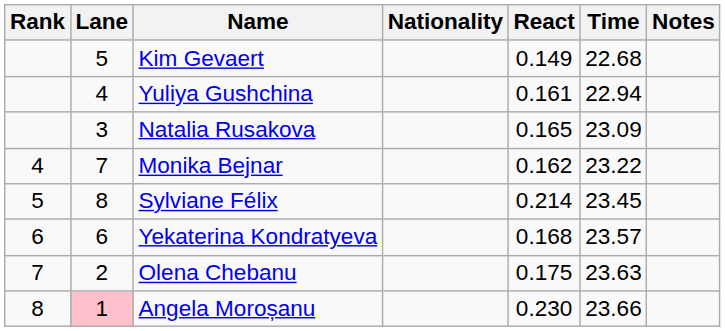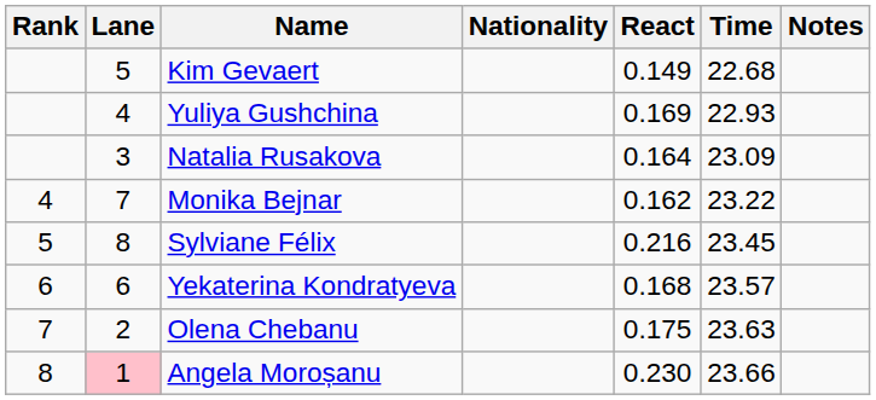 <table class="wikitable sortable" style="text-align:center">
 <tr>
 <th>Rank</th>
 <th>Lane</th>
 <th>Name</th>
 <th>Nationality</th>
 <th>React</th>
 <th>Time</th>
 <th>Notes</th>
 </tr>
 <tr>
 <td></td>
 <td>5</td>
 <td align="left"><a href='#'>Kim Gevaert</a></td>
 <td align=left></td>
 <td>0.149</td>
 <td>22.68</td>
 <td></td>
 </tr>
 <tr>
 <td></td>
 <td>4</td>
 <td align="left"><a href='#'>Yuliya Gushchina</a></td>
 <td align=left></td>
-<td>0.161</td>
-<td>22.94</td>
+<td>0.169</td>
+<td>22.93</td>
 <td></td>
 </tr>
 <tr>
 <td></td>
 <td>3</td>
 <td align="left"><a href='#'>Natalia Rusakova</a></td>
 <td align=left></td>
-<td>0.165</td>
+<td>0.164</td>
 <td>23.09</td>
 <td></td>
 </tr>
 <tr>
 <td>4</td>
 <td>7</td>
 <td align="left"><a href='#'>Monika Bejnar</a></td>
 <td align=left></td>
 <td>0.162</td>
 <td>23.22</td>
 <td></td>
 </tr>
 <tr>
 <td>5</td>
 <td>8</td>
 <td align="left"><a href='#'>Sylviane Félix</a></td>
 <td align=left></td>
-<td>0.214</td>
+<td>0.216</td>
 <td>23.45</td>
 <td></td>
 </tr>
 <tr>
 <td>6</td>
 <td>6</td>
 <td align="left"><a href='#'>Yekaterina Kondratyeva</a></td>
 <td align=left></td>
 <td>0.168</td>
 <td>23.57</td>
 <td></td>
 </tr>
 <tr>
 <td>7</td>
 <td>2</td>
 <td align="left"><a href='#'>Olena Chebanu</a></td>
 <td align=left></td>
 <td>0.175</td>
 <td>23.63</td>
 <td></td>
 </tr>
 <tr>
 <td>8</td>
 <td style="background: pink;">1</td>
 <td align="left"><a href='#'>Angela Moroșanu</a></td>
 <td align=left></td>
 <td>0.230</td>
 <td>23.66</td>
 <td></td>
 </tr>
 </table>
